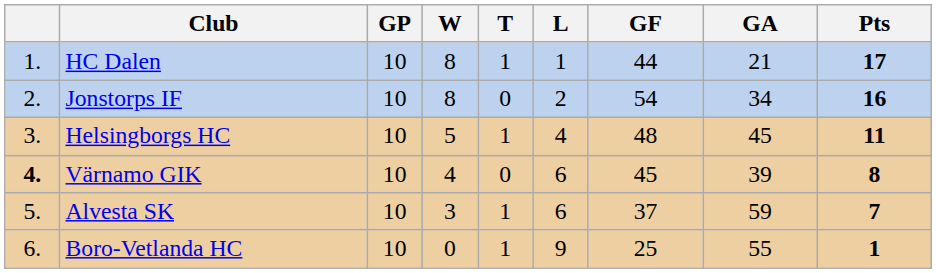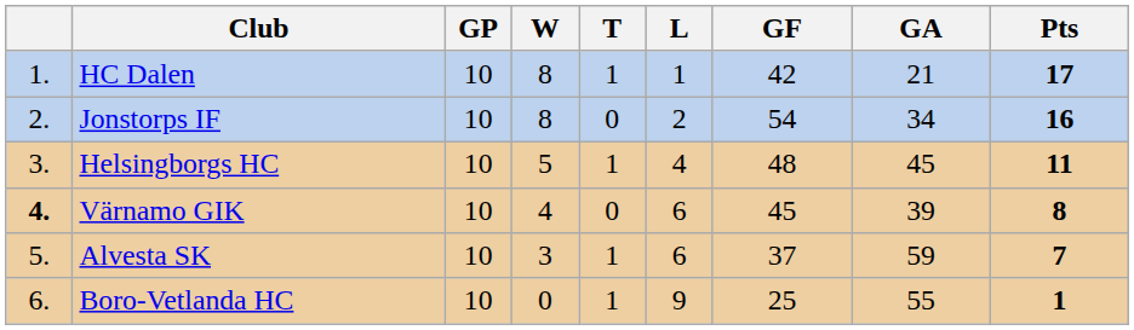 <table class="wikitable">
 <tr>
 <th width="30"></th>
 <th width="200">Club</th>
 <th width="30">GP</th>
 <th width="30">W</th>
 <th width="30">T</th>
 <th width="30">L</th>
 <th width="70">GF</th>
 <th width="70">GA</th>
 <th width="70">Pts</th>
 </tr>
 <tr bgcolor="#BCD2EE" align="center">
 <td>1.</td>
 <td align="left"><a href='#'>HC Dalen</a></td>
 <td>10</td>
 <td>8</td>
 <td>1</td>
 <td>1</td>
-<td>44</td>
+<td>42</td>
 <td>21</td>
 <td><strong>17</strong></td>
 </tr>
 <tr bgcolor="#BCD2EE" align="center">
 <td>2.</td>
 <td align="left"><a href='#'>Jonstorps IF</a></td>
 <td>10</td>
 <td>8</td>
 <td>0</td>
 <td>2</td>
 <td>54</td>
 <td>34</td>
 <td><strong>16</strong></td>
 </tr>
 <tr bgcolor="#EECFA1" align="center">
 <td>3.</td>
 <td align="left"><a href='#'>Helsingborgs HC</a></td>
 <td>10</td>
 <td>5</td>
 <td>1</td>
 <td>4</td>
 <td>48</td>
 <td>45</td>
 <td><strong>11</strong></td>
 </tr>
 <tr bgcolor="#EECFA1" align="center">
 <td><strong>4.</strong></td>
 <td align="left"><a href='#'>Värnamo GIK</a></td>
 <td>10</td>
 <td>4</td>
 <td>0</td>
 <td>6</td>
 <td>45</td>
 <td>39</td>
 <td><strong>8</strong></td>
 </tr>
 <tr bgcolor="#EECFA1" align="center">
 <td>5.</td>
 <td align="left"><a href='#'>Alvesta SK</a></td>
 <td>10</td>
 <td>3</td>
 <td>1</td>
 <td>6</td>
 <td>37</td>
 <td>59</td>
 <td><strong>7</strong></td>
 </tr>
 <tr bgcolor="#EECFA1" align="center">
 <td>6.</td>
 <td align="left"><a href='#'>Boro-Vetlanda HC</a></td>
 <td>10</td>
 <td>0</td>
 <td>1</td>
 <td>9</td>
 <td>25</td>
 <td>55</td>
 <td><strong>1</strong></td>
 </tr>
 </table>
